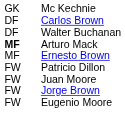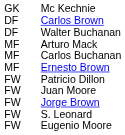 <table style="font-size:90%; margin:0.2em auto;" cellspacing="0" cellpadding="0">
 <tr>
 <th width="25"></th>
 <th width="25"></th>
 </tr>
 <tr>
 <td>GK</td>
 <td></td>
 <td>Mc Kechnie</td>
 </tr>
 <tr>
 <td>DF</td>
 <td></td>
 <td><a href='#'>Carlos Brown</a></td>
 </tr>
 <tr>
 <td>DF</td>
 <td></td>
 <td>Walter Buchanan</td>
 </tr>
 <tr>
-<td><strong>MF</strong></td>
+<td>MF</td>
 <td></td>
 <td>Arturo Mack</td>
+</tr>
+<tr>
+<td>MF</td>
+<td></td>
+<td>Carlos Buchanan</td>
 </tr>
 <tr>
 <td>MF</td>
 <td></td>
 <td><a href='#'>Ernesto Brown</a></td>
 </tr>
 <tr>
 <td>FW</td>
 <td></td>
 <td>Patricio Dillon</td>
 </tr>
 <tr>
 <td>FW</td>
 <td></td>
 <td>Juan Moore</td>
 </tr>
 <tr>
 <td>FW</td>
 <td></td>
 <td><a href='#'>Jorge Brown</a></td>
 </tr>
 <tr>
 <td>FW</td>
 <td></td>
+<td>S. Leonard</td>
+</tr>
+<tr>
+<td>FW</td>
+<td></td>
 <td>Eugenio Moore</td>
 </tr>
 </table>
